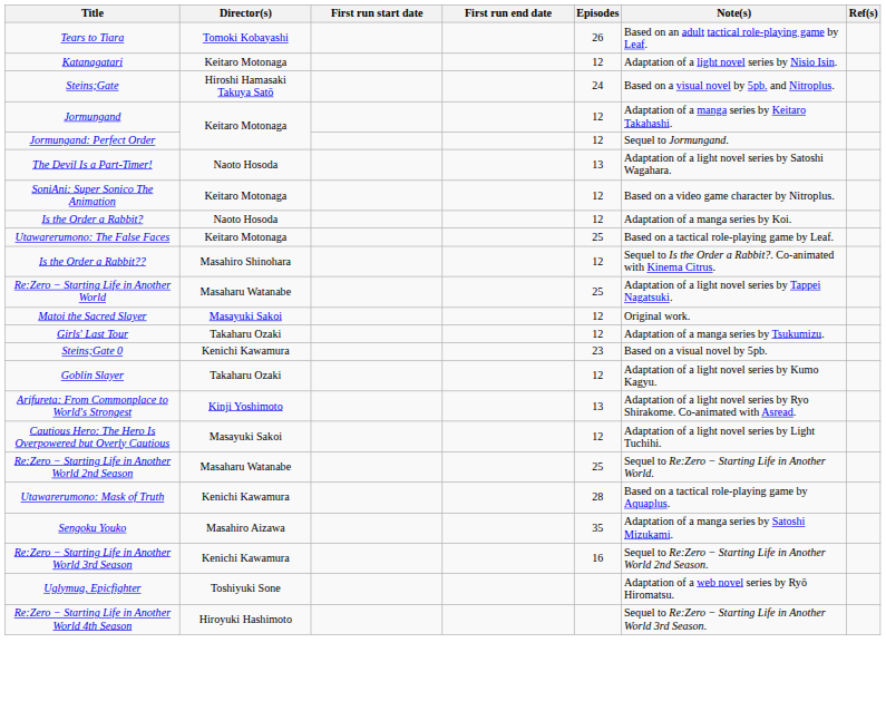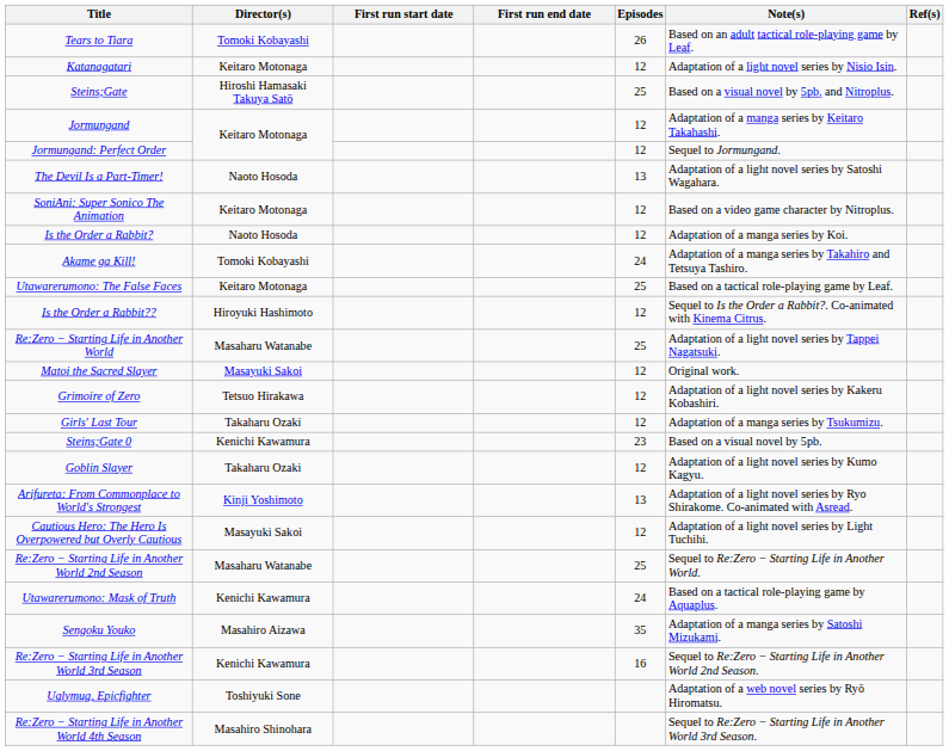 <table class="wikitable sortable" style="text-align:center; margin=auto; ">
 <tr>
 <th scope="col" width=20%>Title</th>
 <th scope="col" width=15%>Director(s)</th>
 <th scope="col" width=15%>First run start date</th>
 <th scope="col" width=15%>First run end date</th>
 <th scope="col" class="unsortable">Episodes</th>
 <th scope="col" class="unsortable">Note(s)</th>
 <th scope="col" class="unsortable">Ref(s)</th>
 </tr>
 <tr>
 <td><em><a href='#'>Tears to Tiara</a></em></td>
 <td><a href='#'>Tomoki Kobayashi</a></td>
 <td></td>
 <td></td>
 <td>26</td>
 <td style="text-align:left;">Based on an <a href='#'>adult</a> <a href='#'>tactical role-playing game</a> by <a href='#'>Leaf</a>.</td>
 <td></td>
 </tr>
 <tr>
 <td><em><a href='#'>Katanagatari</a></em></td>
 <td>Keitaro Motonaga</td>
 <td></td>
 <td></td>
 <td>12</td>
 <td style="text-align:left;">Adaptation of a <a href='#'>light novel</a> series by <a href='#'>Nisio Isin</a>.</td>
 <td></td>
 </tr>
 <tr>
 <td><em><a href='#'>Steins;Gate</a></em></td>
 <td>Hiroshi Hamasaki <br> <a href='#'>Takuya Satō</a></td>
 <td></td>
 <td></td>
-<td>24</td>
+<td>25</td>
 <td style="text-align:left;">Based on a <a href='#'>visual novel</a> by <a href='#'>5pb.</a> and <a href='#'>Nitroplus</a>.</td>
 <td></td>
 </tr>
 <tr>
 <td><em><a href='#'>Jormungand</a></em></td>
 <td rowspan="2">Keitaro Motonaga</td>
 <td></td>
 <td></td>
 <td>12</td>
 <td style="text-align:left;">Adaptation of a <a href='#'>manga</a> series by <a href='#'>Keitaro Takahashi</a>.</td>
 <td></td>
 </tr>
 <tr>
 <td><em><a href='#'>Jormungand: Perfect Order</a></em></td>
 <td></td>
 <td></td>
 <td>12</td>
 <td style="text-align:left;">Sequel to <em>Jormungand</em>.</td>
 <td></td>
 </tr>
 <tr>
 <td><em><a href='#'>The Devil Is a Part-Timer!</a></em></td>
 <td>Naoto Hosoda</td>
 <td></td>
 <td></td>
 <td>13</td>
 <td style="text-align:left;">Adaptation of a light novel series by Satoshi Wagahara.</td>
 <td></td>
 </tr>
 <tr>
 <td><em><a href='#'>SoniAni: Super Sonico The Animation</a></em></td>
 <td>Keitaro Motonaga</td>
 <td></td>
 <td></td>
 <td>12</td>
 <td style="text-align:left;">Based on a video game character by Nitroplus.</td>
 <td></td>
 </tr>
 <tr>
 <td><em><a href='#'>Is the Order a Rabbit?</a></em></td>
 <td>Naoto Hosoda</td>
 <td></td>
 <td></td>
 <td>12</td>
 <td style="text-align:left;">Adaptation of a manga series by Koi.</td>
 <td></td>
 </tr>
 <tr>
+<td><em><a href='#'>Akame ga Kill!</a></em></td>
+<td>Tomoki Kobayashi</td>
+<td></td>
+<td></td>
+<td>24</td>
+<td style="text-align:left;">Adaptation of a manga series by <a href='#'>Takahiro</a> and Tetsuya Tashiro.</td>
+<td></td>
+</tr>
+<tr>
 <td><em><a href='#'>Utawarerumono: The False Faces</a></em></td>
 <td>Keitaro Motonaga</td>
 <td></td>
 <td></td>
 <td>25</td>
 <td style="text-align:left;">Based on a tactical role-playing game by Leaf.</td>
 <td></td>
 </tr>
 <tr>
 <td><em><a href='#'>Is the Order a Rabbit??</a></em></td>
-<td>Masahiro Shinohara</td>
+<td>Hiroyuki Hashimoto</td>
 <td></td>
 <td></td>
 <td>12</td>
 <td style="text-align:left;">Sequel to <em>Is the Order a Rabbit?</em>. Co-animated with <a href='#'>Kinema Citrus</a>.</td>
 <td></td>
 </tr>
 <tr>
 <td><em><a href='#'>Re:Zero − Starting Life in Another World</a></em></td>
 <td>Masaharu Watanabe</td>
 <td></td>
 <td></td>
 <td>25</td>
 <td style="text-align:left;">Adaptation of a light novel series by <a href='#'>Tappei Nagatsuki</a>.</td>
 <td></td>
 </tr>
 <tr>
 <td><em><a href='#'>Matoi the Sacred Slayer</a></em></td>
 <td><a href='#'>Masayuki Sakoi</a></td>
 <td></td>
 <td></td>
 <td>12</td>
 <td style="text-align:left;">Original work.</td>
+<td></td>
+</tr>
+<tr>
+<td><em><a href='#'>Grimoire of Zero</a></em></td>
+<td>Tetsuo Hirakawa</td>
+<td></td>
+<td></td>
+<td>12</td>
+<td style="text-align:left;">Adaptation of a light novel series by Kakeru Kobashiri.</td>
 <td></td>
 </tr>
 <tr>
 <td><em><a href='#'>Girls' Last Tour</a></em></td>
 <td>Takaharu Ozaki</td>
 <td></td>
 <td></td>
 <td>12</td>
 <td style="text-align:left;">Adaptation of a manga series by <a href='#'>Tsukumizu</a>.</td>
 <td></td>
 </tr>
 <tr>
 <td><em><a href='#'>Steins;Gate 0</a></em></td>
 <td>Kenichi Kawamura</td>
 <td></td>
 <td></td>
 <td>23</td>
 <td style="text-align:left;">Based on a visual novel by 5pb.</td>
 <td></td>
 </tr>
 <tr>
 <td><em><a href='#'>Goblin Slayer</a></em></td>
 <td>Takaharu Ozaki</td>
 <td></td>
 <td></td>
 <td>12</td>
 <td style="text-align:left;">Adaptation of a light novel series by Kumo Kagyu.</td>
 <td></td>
 </tr>
 <tr>
 <td><em><a href='#'>Arifureta: From Commonplace to World's Strongest</a></em></td>
 <td><a href='#'>Kinji Yoshimoto</a></td>
 <td></td>
 <td></td>
 <td>13</td>
 <td style="text-align:left;">Adaptation of a light novel series by Ryo Shirakome. Co-animated with <a href='#'>Asread</a>.</td>
 <td></td>
 </tr>
 <tr>
 <td><em><a href='#'>Cautious Hero: The Hero Is Overpowered but Overly Cautious</a></em></td>
 <td>Masayuki Sakoi</td>
 <td></td>
 <td></td>
 <td>12</td>
 <td style="text-align:left;">Adaptation of a light novel series by Light Tuchihi.</td>
 <td></td>
 </tr>
 <tr>
 <td><em><a href='#'>Re:Zero − Starting Life in Another World 2nd Season</a></em></td>
 <td>Masaharu Watanabe</td>
 <td></td>
 <td></td>
 <td>25</td>
 <td style="text-align:left;">Sequel to <em>Re:Zero − Starting Life in Another World</em>.</td>
 <td></td>
 </tr>
 <tr>
 <td><em><a href='#'>Utawarerumono: Mask of Truth</a></em></td>
 <td>Kenichi Kawamura</td>
 <td></td>
 <td></td>
-<td>28</td>
+<td>24</td>
 <td style="text-align:left;">Based on a tactical role-playing game by <a href='#'>Aquaplus</a>.</td>
 <td></td>
 </tr>
 <tr>
 <td><em><a href='#'>Sengoku Youko</a></em></td>
 <td>Masahiro Aizawa</td>
 <td></td>
 <td></td>
 <td>35</td>
 <td style="text-align:left;">Adaptation of a manga series by <a href='#'>Satoshi Mizukami</a>.</td>
 <td></td>
 </tr>
 <tr>
 <td><em><a href='#'>Re:Zero − Starting Life in Another World 3rd Season</a></em></td>
 <td>Kenichi Kawamura</td>
 <td></td>
 <td></td>
 <td>16</td>
 <td style="text-align:left;">Sequel to <em>Re:Zero − Starting Life in Another World 2nd Season</em>.</td>
 <td></td>
 </tr>
 <tr>
 <td><em><a href='#'>Uglymug, Epicfighter</a></em></td>
 <td>Toshiyuki Sone</td>
 <td></td>
 <td></td>
 <td></td>
 <td style="text-align:left;">Adaptation of a <a href='#'>web novel</a> series by Ryō Hiromatsu.</td>
 <td></td>
 </tr>
 <tr>
 <td><em><a href='#'>Re:Zero − Starting Life in Another World 4th Season</a></em></td>
-<td>Hiroyuki Hashimoto</td>
+<td>Masahiro Shinohara</td>
 <td></td>
 <td></td>
 <td></td>
 <td style="text-align:left;">Sequel to <em>Re:Zero − Starting Life in Another World 3rd Season</em>.</td>
 <td></td>
 </tr>
 </table>
